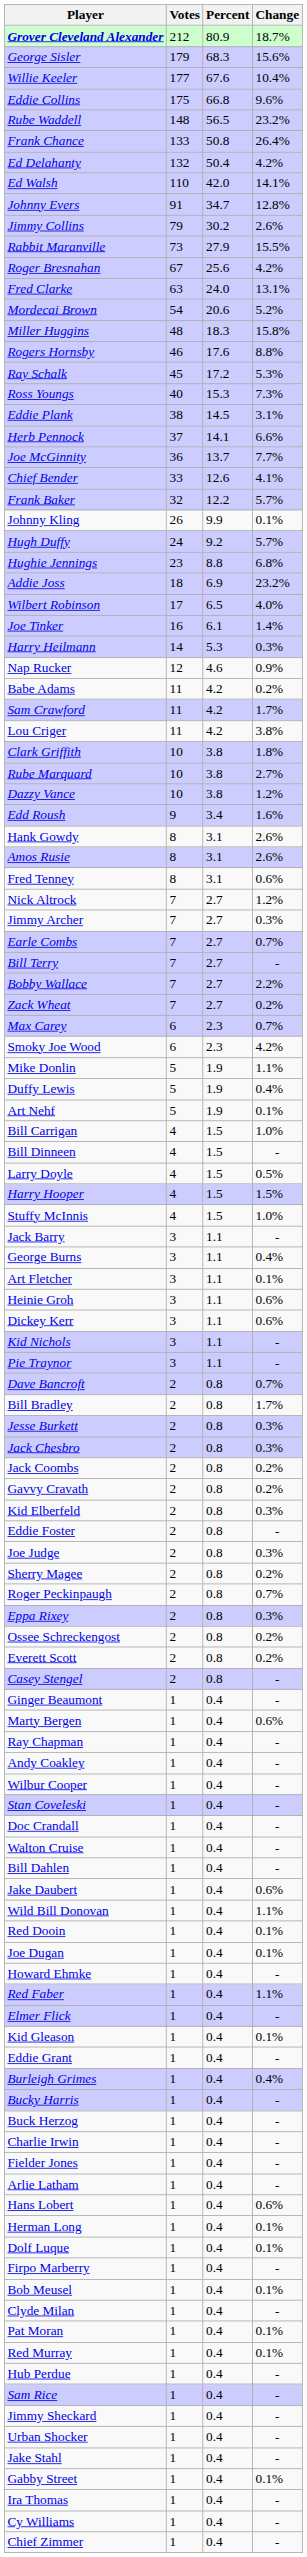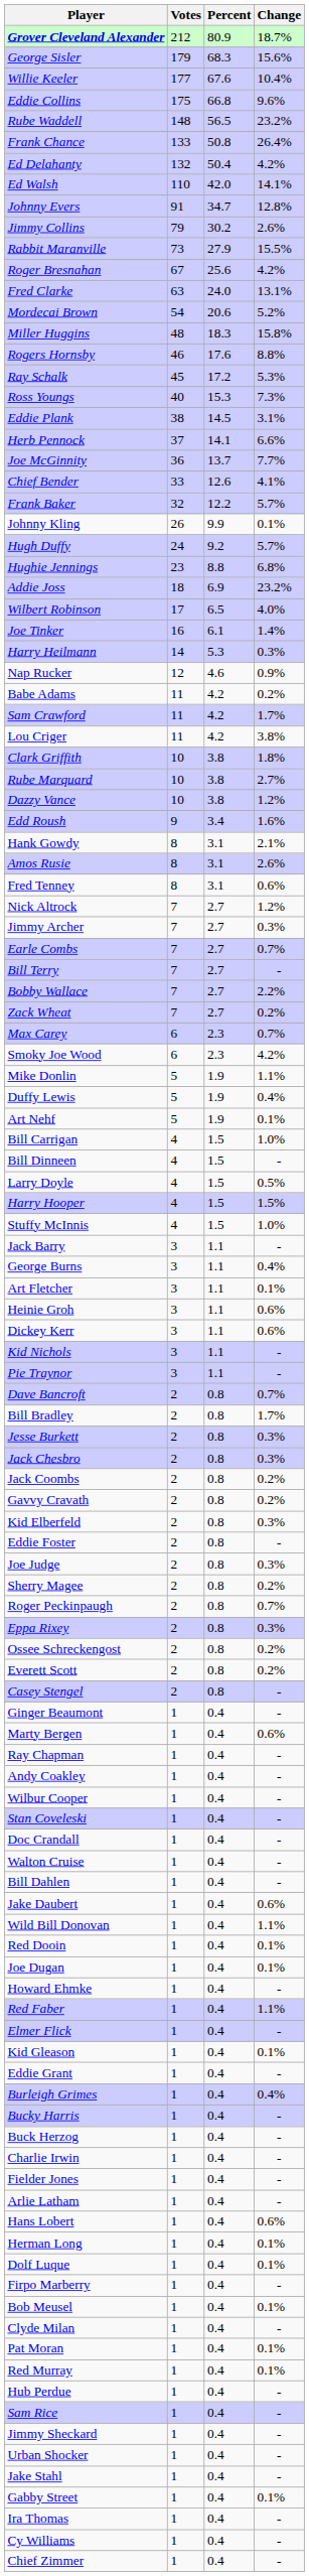 <table class="wikitable" border="1">
 <tr>
 <th>Player</th>
 <th>Votes</th>
 <th>Percent</th>
 <th>Change</th>
 </tr>
 <tr bgcolor="#ccffcc">
 <td><strong><em><a href='#'>Grover Cleveland Alexander</a></em></strong></td>
 <td>212</td>
 <td>80.9</td>
 <td align="left"> 18.7%</td>
 </tr>
 <tr bgcolor="#ccccff">
 <td><em><a href='#'>George Sisler</a></em></td>
 <td>179</td>
 <td>68.3</td>
 <td align="left"> 15.6%</td>
 </tr>
 <tr bgcolor="#ccccff">
 <td><em><a href='#'>Willie Keeler</a></em></td>
 <td>177</td>
 <td>67.6</td>
 <td align="left"> 10.4%</td>
 </tr>
 <tr bgcolor="#ccccff">
 <td><em><a href='#'>Eddie Collins</a></em></td>
 <td>175</td>
 <td>66.8</td>
 <td align="left"> 9.6%</td>
 </tr>
 <tr bgcolor="#ccccff">
 <td><em><a href='#'>Rube Waddell</a></em></td>
 <td>148</td>
 <td>56.5</td>
 <td align="left"> 23.2%</td>
 </tr>
 <tr bgcolor="#ccccff">
 <td><em><a href='#'>Frank Chance</a></em></td>
 <td>133</td>
 <td>50.8</td>
 <td align="left"> 26.4%</td>
 </tr>
 <tr bgcolor="#ccccff">
 <td><em><a href='#'>Ed Delahanty</a></em></td>
 <td>132</td>
 <td>50.4</td>
 <td align="left"> 4.2%</td>
 </tr>
 <tr bgcolor="#ccccff">
 <td><em><a href='#'>Ed Walsh</a></em></td>
 <td>110</td>
 <td>42.0</td>
 <td align="left"> 14.1%</td>
 </tr>
 <tr bgcolor="#ccccff">
 <td><em><a href='#'>Johnny Evers</a></em></td>
 <td>91</td>
 <td>34.7</td>
 <td align="left"> 12.8%</td>
 </tr>
 <tr bgcolor="#ccccff">
 <td><em><a href='#'>Jimmy Collins</a></em></td>
 <td>79</td>
 <td>30.2</td>
 <td align="left"> 2.6%</td>
 </tr>
 <tr bgcolor="#ccccff">
 <td><em><a href='#'>Rabbit Maranville</a></em></td>
 <td>73</td>
 <td>27.9</td>
 <td align="left"> 15.5%</td>
 </tr>
 <tr bgcolor="#ccccff">
 <td><em><a href='#'>Roger Bresnahan</a></em></td>
 <td>67</td>
 <td>25.6</td>
 <td align="left"> 4.2%</td>
 </tr>
 <tr bgcolor="#ccccff">
 <td><em><a href='#'>Fred Clarke</a></em></td>
 <td>63</td>
 <td>24.0</td>
 <td align="left"> 13.1%</td>
 </tr>
 <tr bgcolor="#ccccff">
 <td><em><a href='#'>Mordecai Brown</a></em></td>
 <td>54</td>
 <td>20.6</td>
 <td align="left"> 5.2%</td>
 </tr>
 <tr bgcolor="#ccccff">
 <td><em><a href='#'>Miller Huggins</a></em></td>
 <td>48</td>
 <td>18.3</td>
 <td align="left"> 15.8%</td>
 </tr>
 <tr bgcolor="#ccccff">
 <td><em><a href='#'>Rogers Hornsby</a></em></td>
 <td>46</td>
 <td>17.6</td>
 <td align="left"> 8.8%</td>
 </tr>
 <tr bgcolor="#ccccff">
 <td><em><a href='#'>Ray Schalk</a></em></td>
 <td>45</td>
 <td>17.2</td>
 <td align="left"> 5.3%</td>
 </tr>
 <tr bgcolor="#ccccff">
 <td><em><a href='#'>Ross Youngs</a></em></td>
 <td>40</td>
 <td>15.3</td>
 <td align="left"> 7.3%</td>
 </tr>
 <tr bgcolor="#ccccff">
 <td><em><a href='#'>Eddie Plank</a></em></td>
 <td>38</td>
 <td>14.5</td>
 <td align="left"> 3.1%</td>
 </tr>
 <tr bgcolor="#ccccff">
 <td><em><a href='#'>Herb Pennock</a></em></td>
 <td>37</td>
 <td>14.1</td>
 <td align="left"> 6.6%</td>
 </tr>
 <tr bgcolor="#ccccff">
 <td><em><a href='#'>Joe McGinnity</a></em></td>
 <td>36</td>
 <td>13.7</td>
 <td align="left"> 7.7%</td>
 </tr>
 <tr bgcolor="#ccccff">
 <td><em><a href='#'>Chief Bender</a></em></td>
 <td>33</td>
 <td>12.6</td>
 <td align="left"> 4.1%</td>
 </tr>
 <tr bgcolor="#ccccff">
 <td><em><a href='#'>Frank Baker</a></em></td>
 <td>32</td>
 <td>12.2</td>
 <td align="left"> 5.7%</td>
 </tr>
 <tr>
 <td><a href='#'>Johnny Kling</a></td>
 <td>26</td>
 <td>9.9</td>
 <td align="left"> 0.1%</td>
 </tr>
 <tr bgcolor="#ccccff">
 <td><em><a href='#'>Hugh Duffy</a></em></td>
 <td>24</td>
 <td>9.2</td>
 <td align="left"> 5.7%</td>
 </tr>
 <tr bgcolor="#ccccff">
 <td><em><a href='#'>Hughie Jennings</a></em></td>
 <td>23</td>
 <td>8.8</td>
 <td align="left"> 6.8%</td>
 </tr>
 <tr bgcolor="#ccccff">
 <td><em><a href='#'>Addie Joss</a></em></td>
 <td>18</td>
 <td>6.9</td>
 <td align="left"> 23.2%</td>
 </tr>
 <tr bgcolor="#ccccff">
 <td><em><a href='#'>Wilbert Robinson</a></em></td>
 <td>17</td>
 <td>6.5</td>
 <td align="left"> 4.0%</td>
 </tr>
 <tr bgcolor="#ccccff">
 <td><em><a href='#'>Joe Tinker</a></em></td>
 <td>16</td>
 <td>6.1</td>
 <td align="left"> 1.4%</td>
 </tr>
 <tr bgcolor="#ccccff">
 <td><em><a href='#'>Harry Heilmann</a></em></td>
 <td>14</td>
 <td>5.3</td>
 <td align="left"> 0.3%</td>
 </tr>
 <tr>
 <td><a href='#'>Nap Rucker</a></td>
 <td>12</td>
 <td>4.6</td>
 <td align="left"> 0.9%</td>
 </tr>
 <tr>
 <td><a href='#'>Babe Adams</a></td>
 <td>11</td>
 <td>4.2</td>
 <td align="left"> 0.2%</td>
 </tr>
 <tr bgcolor="#ccccff">
 <td><em><a href='#'>Sam Crawford</a></em></td>
 <td>11</td>
 <td>4.2</td>
 <td align="left"> 1.7%</td>
 </tr>
 <tr>
 <td><a href='#'>Lou Criger</a></td>
 <td>11</td>
 <td>4.2</td>
 <td align="left"> 3.8%</td>
 </tr>
 <tr bgcolor="#ccccff">
 <td><em><a href='#'>Clark Griffith</a></em></td>
 <td>10</td>
 <td>3.8</td>
 <td align="left"> 1.8%</td>
 </tr>
 <tr bgcolor="#ccccff">
 <td><em><a href='#'>Rube Marquard</a></em></td>
 <td>10</td>
 <td>3.8</td>
 <td align="left"> 2.7%</td>
 </tr>
 <tr bgcolor="#ccccff">
 <td><em><a href='#'>Dazzy Vance</a></em></td>
 <td>10</td>
 <td>3.8</td>
 <td align="left"> 1.2%</td>
 </tr>
 <tr bgcolor="#ccccff">
 <td><em><a href='#'>Edd Roush</a></em></td>
 <td>9</td>
 <td>3.4</td>
 <td align="left"> 1.6%</td>
 </tr>
 <tr>
 <td><a href='#'>Hank Gowdy</a></td>
 <td>8</td>
 <td>3.1</td>
-<td align="left"> 2.6%</td>
+<td align="left"> 2.1%</td>
 </tr>
 <tr bgcolor="#ccccff">
 <td><em><a href='#'>Amos Rusie</a></em></td>
 <td>8</td>
 <td>3.1</td>
 <td align="left"> 2.6%</td>
 </tr>
 <tr>
 <td><a href='#'>Fred Tenney</a></td>
 <td>8</td>
 <td>3.1</td>
 <td align="left"> 0.6%</td>
 </tr>
 <tr>
 <td><a href='#'>Nick Altrock</a></td>
 <td>7</td>
 <td>2.7</td>
 <td align="left"> 1.2%</td>
 </tr>
 <tr>
 <td><a href='#'>Jimmy Archer</a></td>
 <td>7</td>
 <td>2.7</td>
 <td align="left"> 0.3%</td>
 </tr>
 <tr bgcolor="#ccccff">
 <td><em><a href='#'>Earle Combs</a></em></td>
 <td>7</td>
 <td>2.7</td>
 <td align="left"> 0.7%</td>
 </tr>
 <tr bgcolor="#ccccff">
 <td><em><a href='#'>Bill Terry</a></em></td>
 <td>7</td>
 <td>2.7</td>
 <td align=center>-</td>
 </tr>
 <tr bgcolor="#ccccff">
 <td><em><a href='#'>Bobby Wallace</a></em></td>
 <td>7</td>
 <td>2.7</td>
 <td align="left"> 2.2%</td>
 </tr>
 <tr bgcolor="#ccccff">
 <td><em><a href='#'>Zack Wheat</a></em></td>
 <td>7</td>
 <td>2.7</td>
 <td align="left"> 0.2%</td>
 </tr>
 <tr bgcolor="#ccccff">
 <td><em><a href='#'>Max Carey</a></em></td>
 <td>6</td>
 <td>2.3</td>
 <td align="left"> 0.7%</td>
 </tr>
 <tr>
 <td><a href='#'>Smoky Joe Wood</a></td>
 <td>6</td>
 <td>2.3</td>
 <td align="left"> 4.2%</td>
 </tr>
 <tr>
 <td><a href='#'>Mike Donlin</a></td>
 <td>5</td>
 <td>1.9</td>
 <td align="left"> 1.1%</td>
 </tr>
 <tr>
 <td><a href='#'>Duffy Lewis</a></td>
 <td>5</td>
 <td>1.9</td>
 <td align="left"> 0.4%</td>
 </tr>
 <tr>
 <td><a href='#'>Art Nehf</a></td>
 <td>5</td>
 <td>1.9</td>
 <td align="left"> 0.1%</td>
 </tr>
 <tr>
 <td><a href='#'>Bill Carrigan</a></td>
 <td>4</td>
 <td>1.5</td>
 <td align="left"> 1.0%</td>
 </tr>
 <tr>
 <td><a href='#'>Bill Dinneen</a></td>
 <td>4</td>
 <td>1.5</td>
 <td align=center>-</td>
 </tr>
 <tr>
 <td><a href='#'>Larry Doyle</a></td>
 <td>4</td>
 <td>1.5</td>
 <td align="left"> 0.5%</td>
 </tr>
 <tr bgcolor="#ccccff">
 <td><em><a href='#'>Harry Hooper</a></em></td>
 <td>4</td>
 <td>1.5</td>
 <td align="left"> 1.5%</td>
 </tr>
 <tr>
 <td><a href='#'>Stuffy McInnis</a></td>
 <td>4</td>
 <td>1.5</td>
 <td align="left"> 1.0%</td>
 </tr>
 <tr>
 <td><a href='#'>Jack Barry</a></td>
 <td>3</td>
 <td>1.1</td>
 <td align=center>-</td>
 </tr>
 <tr>
 <td><a href='#'>George Burns</a></td>
 <td>3</td>
 <td>1.1</td>
 <td align="left"> 0.4%</td>
 </tr>
 <tr>
 <td><a href='#'>Art Fletcher</a></td>
 <td>3</td>
 <td>1.1</td>
 <td align="left"> 0.1%</td>
 </tr>
 <tr>
 <td><a href='#'>Heinie Groh</a></td>
 <td>3</td>
 <td>1.1</td>
 <td align="left"> 0.6%</td>
 </tr>
 <tr>
 <td><a href='#'>Dickey Kerr</a></td>
 <td>3</td>
 <td>1.1</td>
 <td align="left"> 0.6%</td>
 </tr>
 <tr bgcolor="#ccccff">
 <td><em><a href='#'>Kid Nichols</a></em></td>
 <td>3</td>
 <td>1.1</td>
 <td align=center>-</td>
 </tr>
 <tr bgcolor="#ccccff">
 <td><em><a href='#'>Pie Traynor</a></em></td>
 <td>3</td>
 <td>1.1</td>
 <td align=center>-</td>
 </tr>
 <tr bgcolor="#ccccff">
 <td><em><a href='#'>Dave Bancroft</a></em></td>
 <td>2</td>
 <td>0.8</td>
 <td align="left"> 0.7%</td>
 </tr>
 <tr>
 <td><a href='#'>Bill Bradley</a></td>
 <td>2</td>
 <td>0.8</td>
 <td align="left"> 1.7%</td>
 </tr>
 <tr bgcolor="#ccccff">
 <td><em><a href='#'>Jesse Burkett</a></em></td>
 <td>2</td>
 <td>0.8</td>
 <td align="left"> 0.3%</td>
 </tr>
 <tr bgcolor="#ccccff">
 <td><em><a href='#'>Jack Chesbro</a></em></td>
 <td>2</td>
 <td>0.8</td>
 <td align="left"> 0.3%</td>
 </tr>
 <tr>
 <td><a href='#'>Jack Coombs</a></td>
 <td>2</td>
 <td>0.8</td>
 <td align="left"> 0.2%</td>
 </tr>
 <tr>
 <td><a href='#'>Gavvy Cravath</a></td>
 <td>2</td>
 <td>0.8</td>
 <td align="left"> 0.2%</td>
 </tr>
 <tr>
 <td><a href='#'>Kid Elberfeld</a></td>
 <td>2</td>
 <td>0.8</td>
 <td align="left"> 0.3%</td>
 </tr>
 <tr>
 <td><a href='#'>Eddie Foster</a></td>
 <td>2</td>
 <td>0.8</td>
 <td align=center>-</td>
 </tr>
 <tr>
 <td><a href='#'>Joe Judge</a></td>
 <td>2</td>
 <td>0.8</td>
 <td align="left"> 0.3%</td>
 </tr>
 <tr>
 <td><a href='#'>Sherry Magee</a></td>
 <td>2</td>
 <td>0.8</td>
 <td align="left"> 0.2%</td>
 </tr>
 <tr>
 <td><a href='#'>Roger Peckinpaugh</a></td>
 <td>2</td>
 <td>0.8</td>
 <td align="left"> 0.7%</td>
 </tr>
 <tr bgcolor="#ccccff">
 <td><em><a href='#'>Eppa Rixey</a></em></td>
 <td>2</td>
 <td>0.8</td>
 <td align="left"> 0.3%</td>
 </tr>
 <tr>
 <td><a href='#'>Ossee Schreckengost</a></td>
 <td>2</td>
 <td>0.8</td>
 <td align="left"> 0.2%</td>
 </tr>
 <tr>
 <td><a href='#'>Everett Scott</a></td>
 <td>2</td>
 <td>0.8</td>
 <td align="left"> 0.2%</td>
 </tr>
 <tr bgcolor="#ccccff">
 <td><em><a href='#'>Casey Stengel</a></em></td>
 <td>2</td>
 <td>0.8</td>
 <td align=center>-</td>
 </tr>
 <tr>
 <td><a href='#'>Ginger Beaumont</a></td>
 <td>1</td>
 <td>0.4</td>
 <td align=center>-</td>
 </tr>
 <tr>
 <td><a href='#'>Marty Bergen</a></td>
 <td>1</td>
 <td>0.4</td>
 <td align="left"> 0.6%</td>
 </tr>
 <tr>
 <td><a href='#'>Ray Chapman</a></td>
 <td>1</td>
 <td>0.4</td>
 <td align=center>-</td>
 </tr>
 <tr>
 <td><a href='#'>Andy Coakley</a></td>
 <td>1</td>
 <td>0.4</td>
 <td align=center>-</td>
 </tr>
 <tr>
 <td><a href='#'>Wilbur Cooper</a></td>
 <td>1</td>
 <td>0.4</td>
 <td align=center>-</td>
 </tr>
 <tr bgcolor="#ccccff">
 <td><em><a href='#'>Stan Coveleski</a></em></td>
 <td>1</td>
 <td>0.4</td>
 <td align=center>-</td>
 </tr>
 <tr>
 <td><a href='#'>Doc Crandall</a></td>
 <td>1</td>
 <td>0.4</td>
 <td align=center>-</td>
 </tr>
 <tr>
 <td><a href='#'>Walton Cruise</a></td>
 <td>1</td>
 <td>0.4</td>
 <td align=center>-</td>
 </tr>
 <tr>
 <td><a href='#'>Bill Dahlen</a></td>
 <td>1</td>
 <td>0.4</td>
 <td align=center>-</td>
 </tr>
 <tr>
 <td><a href='#'>Jake Daubert</a></td>
 <td>1</td>
 <td>0.4</td>
 <td align="left"> 0.6%</td>
 </tr>
 <tr>
 <td><a href='#'>Wild Bill Donovan</a></td>
 <td>1</td>
 <td>0.4</td>
 <td align="left"> 1.1%</td>
 </tr>
 <tr>
 <td><a href='#'>Red Dooin</a></td>
 <td>1</td>
 <td>0.4</td>
 <td align="left"> 0.1%</td>
 </tr>
 <tr>
 <td><a href='#'>Joe Dugan</a></td>
 <td>1</td>
 <td>0.4</td>
 <td align="left"> 0.1%</td>
 </tr>
 <tr>
 <td><a href='#'>Howard Ehmke</a></td>
 <td>1</td>
 <td>0.4</td>
 <td align=center>-</td>
 </tr>
 <tr bgcolor="#ccccff">
 <td><em><a href='#'>Red Faber</a></em></td>
 <td>1</td>
 <td>0.4</td>
 <td align="left"> 1.1%</td>
 </tr>
 <tr bgcolor="#ccccff">
 <td><em><a href='#'>Elmer Flick</a></em></td>
 <td>1</td>
 <td>0.4</td>
 <td align=center>-</td>
 </tr>
 <tr>
 <td><a href='#'>Kid Gleason</a></td>
 <td>1</td>
 <td>0.4</td>
 <td align="left"> 0.1%</td>
 </tr>
 <tr>
 <td><a href='#'>Eddie Grant</a></td>
 <td>1</td>
 <td>0.4</td>
 <td align=center>-</td>
 </tr>
 <tr bgcolor="#ccccff">
 <td><em><a href='#'>Burleigh Grimes</a></em></td>
 <td>1</td>
 <td>0.4</td>
 <td align="left"> 0.4%</td>
 </tr>
 <tr bgcolor="#ccccff">
 <td><em><a href='#'>Bucky Harris</a></em></td>
 <td>1</td>
 <td>0.4</td>
 <td align=center>-</td>
 </tr>
 <tr>
 <td><a href='#'>Buck Herzog</a></td>
 <td>1</td>
 <td>0.4</td>
 <td align=center>-</td>
 </tr>
 <tr>
 <td><a href='#'>Charlie Irwin</a></td>
 <td>1</td>
 <td>0.4</td>
 <td align=center>-</td>
 </tr>
 <tr>
 <td><a href='#'>Fielder Jones</a></td>
 <td>1</td>
 <td>0.4</td>
 <td align=center>-</td>
 </tr>
 <tr>
 <td><a href='#'>Arlie Latham</a></td>
 <td>1</td>
 <td>0.4</td>
 <td align=center>-</td>
 </tr>
 <tr>
 <td><a href='#'>Hans Lobert</a></td>
 <td>1</td>
 <td>0.4</td>
 <td align="left"> 0.6%</td>
 </tr>
 <tr>
 <td><a href='#'>Herman Long</a></td>
 <td>1</td>
 <td>0.4</td>
 <td align="left"> 0.1%</td>
 </tr>
 <tr>
 <td><a href='#'>Dolf Luque</a></td>
 <td>1</td>
 <td>0.4</td>
 <td align="left"> 0.1%</td>
 </tr>
 <tr>
 <td><a href='#'>Firpo Marberry</a></td>
 <td>1</td>
 <td>0.4</td>
 <td align=center>-</td>
 </tr>
 <tr>
 <td><a href='#'>Bob Meusel</a></td>
 <td>1</td>
 <td>0.4</td>
 <td align="left"> 0.1%</td>
 </tr>
 <tr>
 <td><a href='#'>Clyde Milan</a></td>
 <td>1</td>
 <td>0.4</td>
 <td align=center>-</td>
 </tr>
 <tr>
 <td><a href='#'>Pat Moran</a></td>
 <td>1</td>
 <td>0.4</td>
 <td align="left"> 0.1%</td>
 </tr>
 <tr>
 <td><a href='#'>Red Murray</a></td>
 <td>1</td>
 <td>0.4</td>
 <td align="left"> 0.1%</td>
 </tr>
 <tr>
 <td><a href='#'>Hub Perdue</a></td>
 <td>1</td>
 <td>0.4</td>
 <td align=center>-</td>
 </tr>
 <tr bgcolor="#ccccff">
 <td><em><a href='#'>Sam Rice</a></em></td>
 <td>1</td>
 <td>0.4</td>
 <td align=center>-</td>
 </tr>
 <tr>
 <td><a href='#'>Jimmy Sheckard</a></td>
 <td>1</td>
 <td>0.4</td>
 <td align=center>-</td>
 </tr>
 <tr>
 <td><a href='#'>Urban Shocker</a></td>
 <td>1</td>
 <td>0.4</td>
 <td align=center>-</td>
 </tr>
 <tr>
 <td><a href='#'>Jake Stahl</a></td>
 <td>1</td>
 <td>0.4</td>
 <td align=center>-</td>
 </tr>
 <tr>
 <td><a href='#'>Gabby Street</a></td>
 <td>1</td>
 <td>0.4</td>
 <td align="left"> 0.1%</td>
 </tr>
 <tr>
 <td><a href='#'>Ira Thomas</a></td>
 <td>1</td>
 <td>0.4</td>
 <td align=center>-</td>
 </tr>
 <tr>
 <td><a href='#'>Cy Williams</a></td>
 <td>1</td>
 <td>0.4</td>
 <td align=center>-</td>
 </tr>
 <tr>
 <td><a href='#'>Chief Zimmer</a></td>
 <td>1</td>
 <td>0.4</td>
 <td align=center>-</td>
 </tr>
 </table>
